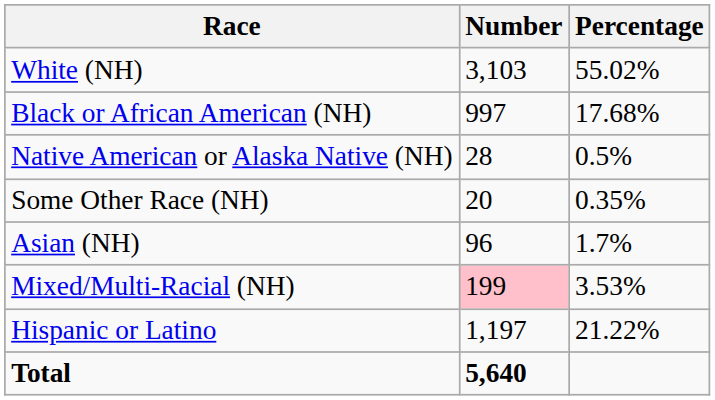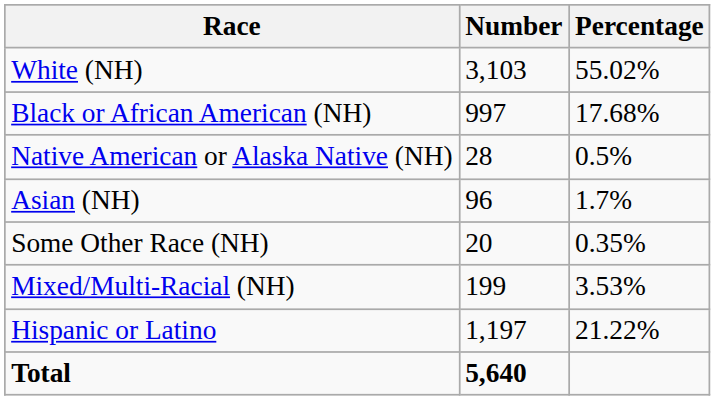 <table class="wikitable">
 <tr>
 <th>Race</th>
 <th>Number</th>
 <th>Percentage</th>
 </tr>
 <tr>
 <td><a href='#'>White</a> (NH)</td>
 <td>3,103</td>
 <td>55.02%</td>
 </tr>
 <tr>
 <td><a href='#'>Black or African American</a> (NH)</td>
 <td>997</td>
 <td>17.68%</td>
 </tr>
 <tr>
 <td><a href='#'>Native American</a> or <a href='#'>Alaska Native</a> (NH)</td>
 <td>28</td>
 <td>0.5%</td>
 </tr>
 <tr>
+<td><a href='#'>Asian</a> (NH)</td>
+<td>96</td>
+<td>1.7%</td>
+</tr>
+<tr>
 <td>Some Other Race (NH)</td>
 <td>20</td>
 <td>0.35%</td>
 </tr>
 <tr>
-<td><a href='#'>Asian</a> (NH)</td>
-<td>96</td>
-<td>1.7%</td>
-</tr>
-<tr>
 <td><a href='#'>Mixed/Multi-Racial</a> (NH)</td>
-<td style="background: pink;">199</td>
+<td>199</td>
 <td>3.53%</td>
 </tr>
 <tr>
 <td><a href='#'>Hispanic or Latino</a></td>
 <td>1,197</td>
 <td>21.22%</td>
 </tr>
 <tr>
 <td><strong>Total</strong></td>
 <td><strong>5,640</strong></td>
 <td></td>
 </tr>
 </table>
